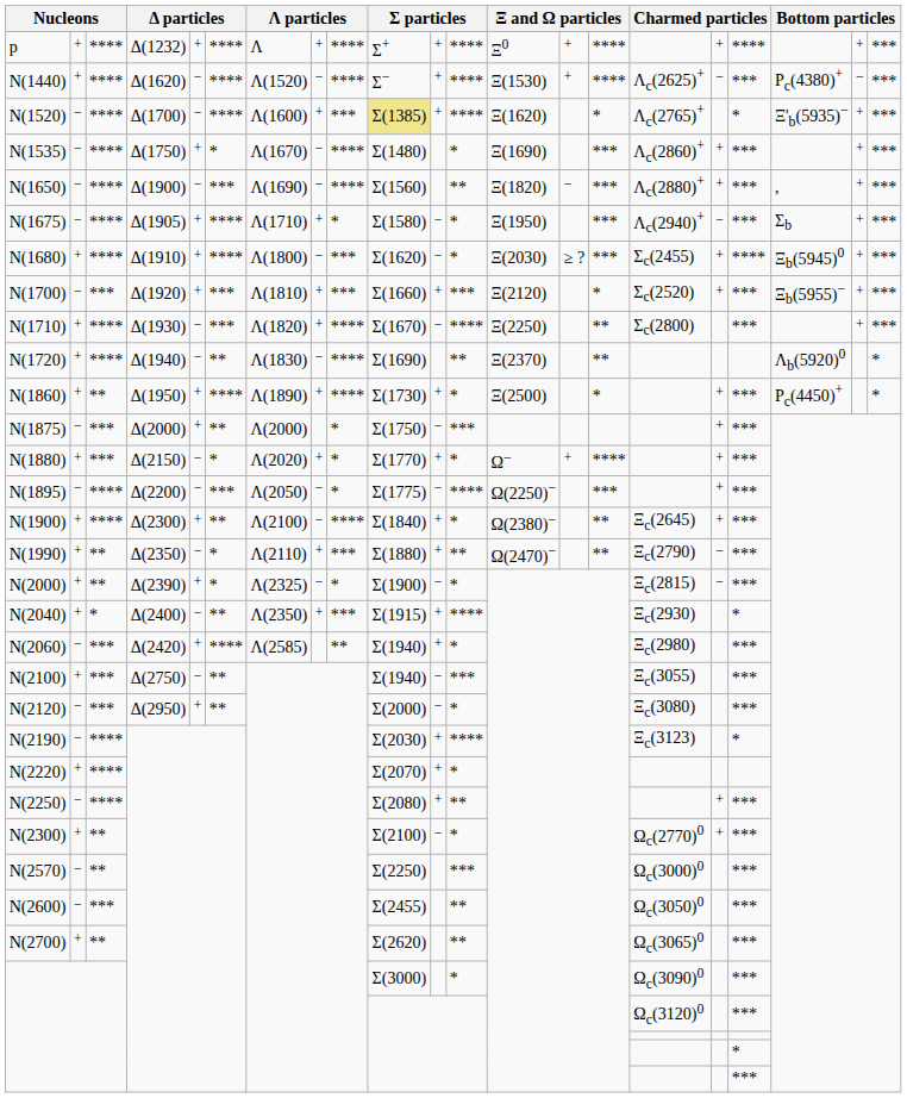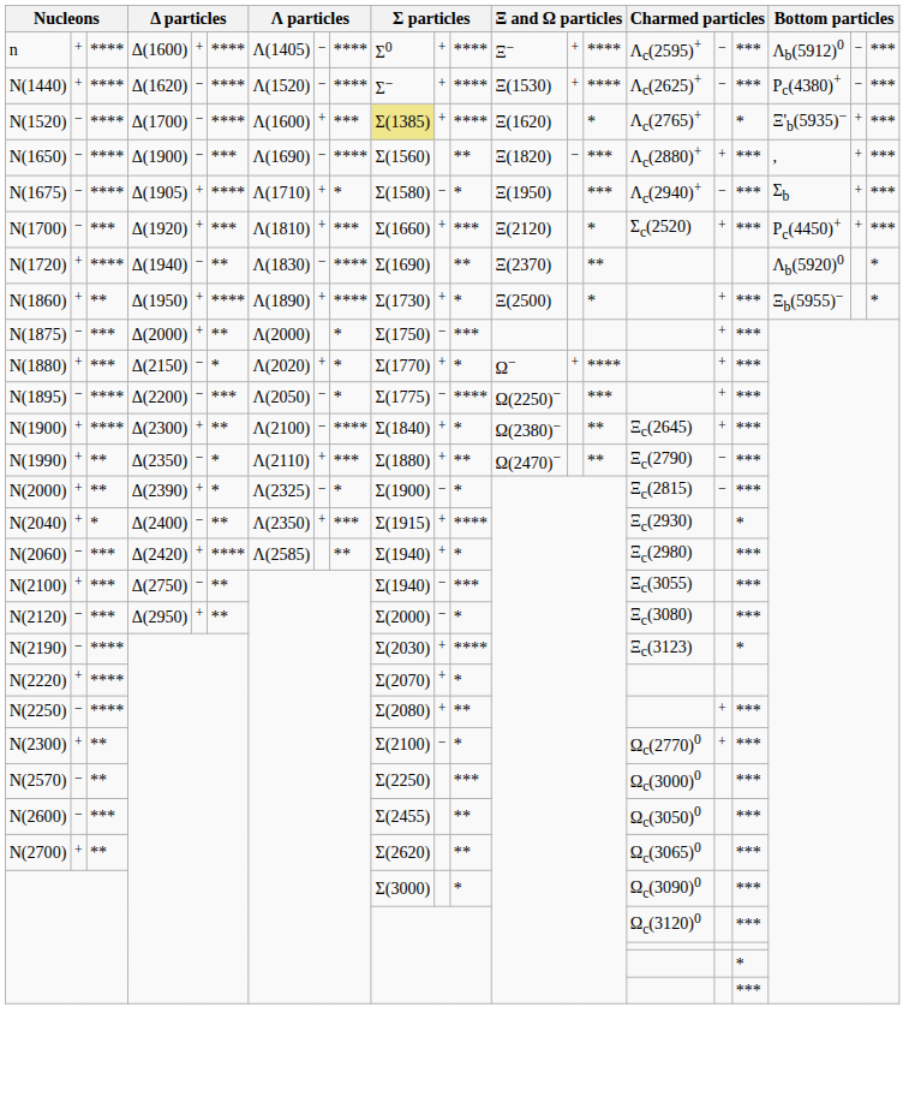 <table class="wikitable">
 <tr>
 <th colspan="3">Nucleons</th>
 <th colspan="3">Δ particles</th>
 <th colspan="3">Λ particles</th>
 <th colspan="3">Σ particles</th>
 <th colspan="3">Ξ and Ω particles</th>
 <th colspan="3">Charmed particles</th>
 <th colspan="3">Bottom particles</th>
 </tr>
 <tr>
-<td>p</td>
+<td>n</td>
 <td><sup>+</sup></td>
 <td>****</td>
-<td>Δ(1232)</td>
+<td>Δ(1600)</td>
 <td><sup>+</sup></td>
 <td>****</td>
-<td>Λ</td>
+<td>Λ(1405)</td>
+<td><sup>−</sup></td>
+<td>****</td>
+<td>Σ<sup>0</sup></td>
 <td><sup>+</sup></td>
 <td>****</td>
-<td>Σ<sup>+</sup></td>
+<td>Ξ<sup>−</sup></td>
 <td><sup>+</sup></td>
 <td>****</td>
-<td>Ξ<sup>0</sup></td>
-<td><sup>+</sup></td>
-<td>****</td>
-<td></td>
-<td><sup>+</sup></td>
-<td>****</td>
-<td></td>
-<td><sup>+</sup></td>
+<td>Λ<sub>c</sub>(2595)<sup>+</sup></td>
+<td><sup>−</sup></td>
+<td>***</td>
+<td>Λ<sub>b</sub>(5912)<sup>0</sup></td>
+<td><sup>−</sup></td>
 <td>***</td>
 </tr>
 <tr>
 <td>N(1440)</td>
 <td><sup>+</sup></td>
 <td>****</td>
 <td>Δ(1620)</td>
 <td><sup>−</sup></td>
 <td>****</td>
 <td>Λ(1520)</td>
 <td><sup>−</sup></td>
 <td>****</td>
 <td>Σ<sup>−</sup></td>
 <td><sup>+</sup></td>
 <td>****</td>
 <td>Ξ(1530)</td>
 <td><sup>+</sup></td>
 <td>****</td>
 <td>Λ<sub>c</sub>(2625)<sup>+</sup></td>
 <td><sup>−</sup></td>
 <td>***</td>
 <td>P<sub>c</sub>(4380)<sup>+</sup></td>
 <td><sup>−</sup></td>
 <td>***</td>
 </tr>
 <tr>
 <td>N(1520)</td>
 <td><sup>−</sup></td>
 <td>****</td>
 <td>Δ(1700)</td>
 <td><sup>−</sup></td>
 <td>****</td>
 <td>Λ(1600)</td>
 <td><sup>+</sup></td>
 <td>***</td>
 <td style="background: khaki;">Σ(1385)</td>
 <td><sup>+</sup></td>
 <td>****</td>
 <td>Ξ(1620)</td>
 <td></td>
 <td>*</td>
 <td>Λ<sub>c</sub>(2765)<sup>+</sup></td>
 <td></td>
 <td>*</td>
 <td>Ξ'<sub>b</sub>(5935)<sup>−</sup></td>
-<td><sup>+</sup></td>
-<td>***</td>
-</tr>
-<tr>
-<td>N(1535)</td>
-<td><sup>−</sup></td>
-<td>****</td>
-<td>Δ(1750)</td>
-<td><sup>+</sup></td>
-<td>*</td>
-<td>Λ(1670)</td>
-<td><sup>−</sup></td>
-<td>****</td>
-<td>Σ(1480)</td>
-<td></td>
-<td>*</td>
-<td>Ξ(1690)</td>
-<td></td>
-<td>***</td>
-<td>Λ<sub>c</sub>(2860)<sup>+</sup></td>
-<td><sup>+</sup></td>
-<td>***</td>
-<td></td>
 <td><sup>+</sup></td>
 <td>***</td>
 </tr>
 <tr>
 <td>N(1650)</td>
 <td><sup>−</sup></td>
 <td>****</td>
 <td>Δ(1900)</td>
 <td><sup>−</sup></td>
 <td>***</td>
 <td>Λ(1690)</td>
 <td><sup>−</sup></td>
 <td>****</td>
 <td>Σ(1560)</td>
 <td></td>
 <td>**</td>
 <td>Ξ(1820)</td>
 <td><sup>−</sup></td>
 <td>***</td>
 <td>Λ<sub>c</sub>(2880)<sup>+</sup></td>
 <td><sup>+</sup></td>
 <td>***</td>
 <td>, </td>
 <td><sup>+</sup></td>
 <td>***</td>
 </tr>
 <tr>
 <td>N(1675)</td>
 <td><sup>−</sup></td>
 <td>****</td>
 <td>Δ(1905)</td>
 <td><sup>+</sup></td>
 <td>****</td>
 <td>Λ(1710)</td>
 <td><sup>+</sup></td>
 <td>*</td>
 <td>Σ(1580)</td>
 <td><sup>−</sup></td>
 <td>*</td>
 <td>Ξ(1950)</td>
 <td></td>
 <td>***</td>
 <td>Λ<sub>c</sub>(2940)<sup>+</sup></td>
 <td><sup>−</sup></td>
 <td>***</td>
 <td>Σ<sub>b</sub></td>
 <td><sup>+</sup></td>
 <td>***</td>
 </tr>
 <tr>
-<td>N(1680)</td>
-<td><sup>+</sup></td>
-<td>****</td>
-<td>Δ(1910)</td>
-<td><sup>+</sup></td>
-<td>****</td>
-<td>Λ(1800)</td>
-<td><sup>−</sup></td>
-<td>***</td>
-<td>Σ(1620)</td>
-<td><sup>−</sup></td>
-<td>*</td>
-<td>Ξ(2030)</td>
-<td>≥ ?</td>
-<td>***</td>
-<td>Σ<sub>c</sub>(2455)</td>
-<td><sup>+</sup></td>
-<td>****</td>
-<td>Ξ<sub>b</sub>(5945)<sup>0</sup></td>
-<td><sup>+</sup></td>
-<td>***</td>
-</tr>
-<tr>
 <td>N(1700)</td>
 <td><sup>−</sup></td>
 <td>***</td>
 <td>Δ(1920)</td>
 <td><sup>+</sup></td>
 <td>***</td>
 <td>Λ(1810)</td>
 <td><sup>+</sup></td>
 <td>***</td>
 <td>Σ(1660)</td>
 <td><sup>+</sup></td>
 <td>***</td>
 <td>Ξ(2120)</td>
 <td></td>
 <td>*</td>
 <td>Σ<sub>c</sub>(2520)</td>
 <td><sup>+</sup></td>
 <td>***</td>
-<td>Ξ<sub>b</sub>(5955)<sup>−</sup></td>
-<td><sup>+</sup></td>
-<td>***</td>
-</tr>
-<tr>
-<td>N(1710)</td>
-<td><sup>+</sup></td>
-<td>****</td>
-<td>Δ(1930)</td>
-<td><sup>−</sup></td>
-<td>***</td>
-<td>Λ(1820)</td>
-<td><sup>+</sup></td>
-<td>****</td>
-<td>Σ(1670)</td>
-<td><sup>−</sup></td>
-<td>****</td>
-<td>Ξ(2250)</td>
-<td></td>
-<td>**</td>
-<td>Σ<sub>c</sub>(2800)</td>
-<td></td>
-<td>***</td>
-<td></td>
+<td>P<sub>c</sub>(4450)<sup>+</sup></td>
 <td><sup>+</sup></td>
 <td>***</td>
 </tr>
 <tr>
 <td>N(1720)</td>
 <td><sup>+</sup></td>
 <td>****</td>
 <td>Δ(1940)</td>
 <td><sup>−</sup></td>
 <td>**</td>
 <td>Λ(1830)</td>
 <td><sup>−</sup></td>
 <td>****</td>
 <td>Σ(1690)</td>
 <td></td>
 <td>**</td>
 <td>Ξ(2370)</td>
 <td></td>
 <td>**</td>
 <td></td>
 <td></td>
 <td></td>
 <td>Λ<sub>b</sub>(5920)<sup>0</sup></td>
 <td></td>
 <td>*</td>
 </tr>
 <tr>
 <td>N(1860)</td>
 <td><sup>+</sup></td>
 <td>**</td>
 <td>Δ(1950)</td>
 <td><sup>+</sup></td>
 <td>****</td>
 <td>Λ(1890)</td>
 <td><sup>+</sup></td>
 <td>****</td>
 <td>Σ(1730)</td>
 <td><sup>+</sup></td>
 <td>*</td>
 <td>Ξ(2500)</td>
 <td></td>
 <td>*</td>
 <td></td>
 <td><sup>+</sup></td>
 <td>***</td>
-<td>P<sub>c</sub>(4450)<sup>+</sup></td>
+<td>Ξ<sub>b</sub>(5955)<sup>−</sup></td>
 <td></td>
 <td>*</td>
 </tr>
 <tr>
 <td>N(1875)</td>
 <td><sup>−</sup></td>
 <td>***</td>
 <td>Δ(2000)</td>
 <td><sup>+</sup></td>
 <td>**</td>
 <td>Λ(2000)</td>
 <td></td>
 <td>*</td>
 <td>Σ(1750)</td>
 <td><sup>−</sup></td>
 <td>***</td>
 <td></td>
 <td></td>
 <td></td>
 <td></td>
 <td><sup>+</sup></td>
 <td>***</td>
 <td colspan=3 rowspan=38></td>
 </tr>
 <tr>
 <td>N(1880)</td>
 <td><sup>+</sup></td>
 <td>***</td>
 <td>Δ(2150)</td>
 <td><sup>−</sup></td>
 <td>*</td>
 <td>Λ(2020)</td>
 <td><sup>+</sup></td>
 <td>*</td>
 <td>Σ(1770)</td>
 <td><sup>+</sup></td>
 <td>*</td>
 <td>Ω<sup>−</sup></td>
 <td><sup>+</sup></td>
 <td>****</td>
 <td></td>
 <td><sup>+</sup></td>
 <td>***</td>
 </tr>
 <tr>
 <td>N(1895)</td>
 <td><sup>−</sup></td>
 <td>****</td>
 <td>Δ(2200)</td>
 <td><sup>−</sup></td>
 <td>***</td>
 <td>Λ(2050)</td>
 <td><sup>−</sup></td>
 <td>*</td>
 <td>Σ(1775)</td>
 <td><sup>−</sup></td>
 <td>****</td>
 <td>Ω(2250)<sup>−</sup></td>
 <td></td>
 <td>***</td>
 <td></td>
 <td><sup>+</sup></td>
 <td>***</td>
 </tr>
 <tr>
 <td>N(1900)</td>
 <td><sup>+</sup></td>
 <td>****</td>
 <td>Δ(2300)</td>
 <td><sup>+</sup></td>
 <td>**</td>
 <td>Λ(2100)</td>
 <td><sup>−</sup></td>
 <td>****</td>
 <td>Σ(1840)</td>
 <td><sup>+</sup></td>
 <td>*</td>
 <td>Ω(2380)<sup>−</sup></td>
 <td></td>
 <td>**</td>
 <td>Ξ<sub>c</sub>(2645)</td>
 <td><sup>+</sup></td>
 <td>***</td>
 </tr>
 <tr>
 <td>N(1990)</td>
 <td><sup>+</sup></td>
 <td>**</td>
 <td>Δ(2350)</td>
 <td><sup>−</sup></td>
 <td>*</td>
 <td>Λ(2110)</td>
 <td><sup>+</sup></td>
 <td>***</td>
 <td>Σ(1880)</td>
 <td><sup>+</sup></td>
 <td>**</td>
 <td>Ω(2470)<sup>−</sup></td>
 <td></td>
 <td>**</td>
 <td>Ξ<sub>c</sub>(2790)</td>
 <td><sup>−</sup></td>
 <td>***</td>
 </tr>
 <tr>
 <td>N(2000)</td>
 <td><sup>+</sup></td>
 <td>**</td>
 <td>Δ(2390)</td>
 <td><sup>+</sup></td>
 <td>*</td>
 <td>Λ(2325)</td>
 <td><sup>−</sup></td>
 <td>*</td>
 <td>Σ(1900)</td>
 <td><sup>−</sup></td>
 <td>*</td>
 <td colspan=3 rowspan=27></td>
 <td>Ξ<sub>c</sub>(2815)</td>
 <td><sup>−</sup></td>
 <td>***</td>
 </tr>
 <tr>
 <td>N(2040)</td>
 <td><sup>+</sup></td>
 <td>*</td>
 <td>Δ(2400)</td>
 <td><sup>−</sup></td>
 <td>**</td>
 <td>Λ(2350)</td>
 <td><sup>+</sup></td>
 <td>***</td>
 <td>Σ(1915)</td>
 <td><sup>+</sup></td>
 <td>****</td>
 <td>Ξ<sub>c</sub>(2930)</td>
 <td></td>
 <td>*</td>
 </tr>
 <tr>
 <td>N(2060)</td>
 <td><sup>−</sup></td>
 <td>***</td>
 <td>Δ(2420)</td>
 <td><sup>+</sup></td>
 <td>****</td>
 <td>Λ(2585)</td>
 <td></td>
 <td>**</td>
 <td>Σ(1940)</td>
 <td><sup>+</sup></td>
 <td>*</td>
 <td>Ξ<sub>c</sub>(2980)</td>
 <td></td>
 <td>***</td>
 </tr>
 <tr>
 <td>N(2100)</td>
 <td><sup>+</sup></td>
 <td>***</td>
 <td>Δ(2750)</td>
 <td><sup>−</sup></td>
 <td>**</td>
 <td colspan=3 rowspan=24></td>
 <td>Σ(1940)</td>
 <td><sup>−</sup></td>
 <td>***</td>
 <td>Ξ<sub>c</sub>(3055)</td>
 <td></td>
 <td>***</td>
 </tr>
 <tr>
 <td>N(2120)</td>
 <td><sup>−</sup></td>
 <td>***</td>
 <td>Δ(2950)</td>
 <td><sup>+</sup></td>
 <td>**</td>
 <td>Σ(2000)</td>
 <td><sup>−</sup></td>
 <td>*</td>
 <td>Ξ<sub>c</sub>(3080)</td>
 <td></td>
 <td>***</td>
 </tr>
 <tr>
 <td>N(2190)</td>
 <td><sup>−</sup></td>
 <td>****</td>
 <td colspan=3 rowspan=22></td>
 <td>Σ(2030)</td>
 <td><sup>+</sup></td>
 <td>****</td>
 <td>Ξ<sub>c</sub>(3123)</td>
 <td></td>
 <td>*</td>
 </tr>
 <tr>
 <td>N(2220)</td>
 <td><sup>+</sup></td>
 <td>****</td>
 <td>Σ(2070)</td>
 <td><sup>+</sup></td>
 <td>*</td>
 <td></td>
 <td></td>
 <td></td>
 </tr>
 <tr>
 <td>N(2250)</td>
 <td><sup>−</sup></td>
 <td>****</td>
 <td>Σ(2080)</td>
 <td><sup>+</sup></td>
 <td>**</td>
 <td></td>
 <td><sup>+</sup></td>
 <td>***</td>
 </tr>
 <tr>
 <td>N(2300)</td>
 <td><sup>+</sup></td>
 <td>**</td>
 <td>Σ(2100)</td>
 <td><sup>−</sup></td>
 <td>*</td>
 <td>Ω<sub>c</sub>(2770)<sup>0</sup></td>
 <td><sup>+</sup></td>
 <td>***</td>
 </tr>
 <tr>
 <td>N(2570)</td>
 <td><sup>−</sup></td>
 <td>**</td>
 <td>Σ(2250)</td>
 <td></td>
 <td>***</td>
 <td>Ω<sub>c</sub>(3000)<sup>0</sup></td>
 <td></td>
 <td>***</td>
 </tr>
 <tr>
 <td>N(2600)</td>
 <td><sup>−</sup></td>
 <td>***</td>
 <td>Σ(2455)</td>
 <td></td>
 <td>**</td>
 <td>Ω<sub>c</sub>(3050)<sup>0</sup></td>
 <td></td>
 <td>***</td>
 </tr>
 <tr>
 <td>N(2700)</td>
 <td><sup>+</sup></td>
 <td>**</td>
 <td>Σ(2620)</td>
 <td></td>
 <td>**</td>
 <td>Ω<sub>c</sub>(3065)<sup>0</sup></td>
 <td></td>
 <td>***</td>
 </tr>
 <tr>
 <td colspan=3 rowspan=7></td>
 <td>Σ(3000)</td>
 <td></td>
 <td>*</td>
 <td>Ω<sub>c</sub>(3090)<sup>0</sup></td>
 <td></td>
 <td>***</td>
 </tr>
 <tr>
 <td colspan=3 rowspan=6></td>
 <td>Ω<sub>c</sub>(3120)<sup>0</sup></td>
 <td></td>
 <td>***</td>
 </tr>
 <tr>
 <td></td>
 <td></td>
 <td></td>
 </tr>
 <tr>
 <td></td>
 <td></td>
 <td>*</td>
 </tr>
 <tr>
 <td></td>
 <td></td>
 <td>***</td>
 </tr>
 </table>
